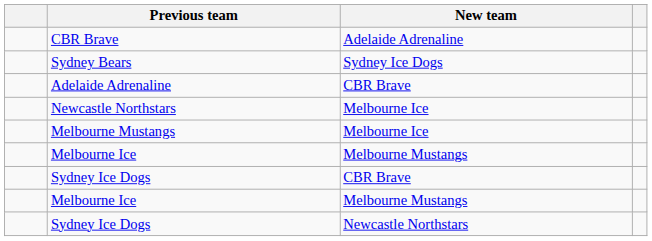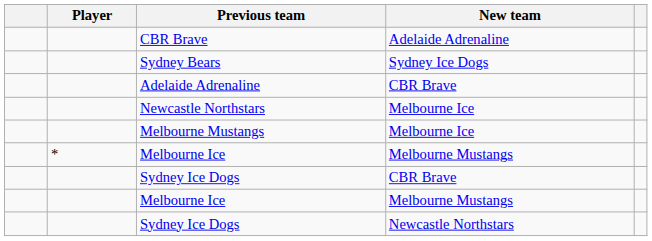 <table class="sortable wikitable" width=80% font-size=90%>
 <tr>
 <th width=40></th>
+<th>Player</th>
 <th>Previous team</th>
 <th>New team</th>
 <th class="unsortable"></th>
 </tr>
 <tr>
 <td align="center"></td>
+<td align="left"></td>
 <td><a href='#'>CBR Brave</a></td>
 <td><a href='#'>Adelaide Adrenaline</a></td>
 <td></td>
 </tr>
 <tr>
 <td align="center"></td>
+<td align="left"></td>
 <td><a href='#'>Sydney Bears</a></td>
 <td><a href='#'>Sydney Ice Dogs</a></td>
 <td></td>
 </tr>
 <tr>
 <td align="center"></td>
+<td align="left"></td>
 <td><a href='#'>Adelaide Adrenaline</a></td>
 <td><a href='#'>CBR Brave</a></td>
 <td></td>
 </tr>
 <tr>
 <td align="center"></td>
+<td align="left"></td>
 <td><a href='#'>Newcastle Northstars</a></td>
 <td><a href='#'>Melbourne Ice</a></td>
 <td></td>
 </tr>
 <tr>
 <td align="center"></td>
+<td align="left"></td>
 <td><a href='#'>Melbourne Mustangs</a></td>
 <td><a href='#'>Melbourne Ice</a></td>
 <td></td>
 </tr>
 <tr>
 <td align="center"></td>
+<td align="left">*</td>
 <td><a href='#'>Melbourne Ice</a></td>
 <td><a href='#'>Melbourne Mustangs</a></td>
 <td></td>
 </tr>
 <tr>
 <td align="center"></td>
+<td align="left"></td>
 <td><a href='#'>Sydney Ice Dogs</a></td>
 <td><a href='#'>CBR Brave</a></td>
 <td></td>
 </tr>
 <tr>
 <td align="center"></td>
+<td></td>
 <td><a href='#'>Melbourne Ice</a></td>
 <td><a href='#'>Melbourne Mustangs</a></td>
 <td></td>
 </tr>
 <tr>
 <td align="center"></td>
+<td align="left"></td>
 <td><a href='#'>Sydney Ice Dogs</a></td>
 <td><a href='#'>Newcastle Northstars</a></td>
 <td></td>
 </tr>
 </table>
